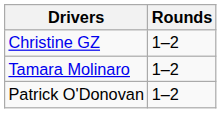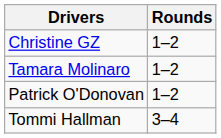 <table class="wikitable" style="font-size: 85%">
 <tr>
 <th>Drivers</th>
 <th>Rounds</th>
 </tr>
 <tr>
 <td> <a href='#'>Christine GZ</a></td>
 <td>1–2</td>
 </tr>
 <tr>
 <td> <a href='#'>Tamara Molinaro</a></td>
 <td>1–2</td>
 </tr>
 <tr>
 <td> Patrick O'Donovan</td>
 <td>1–2</td>
 </tr>
+<tr>
+<td> Tommi Hallman</td>
+<td>3–4</td>
+</tr>
 </table>
